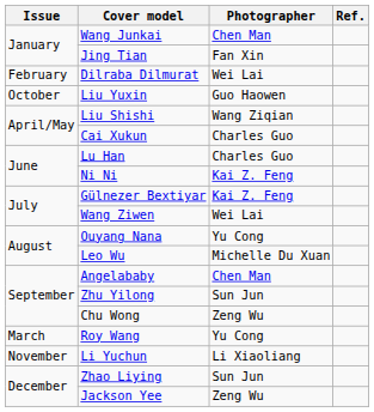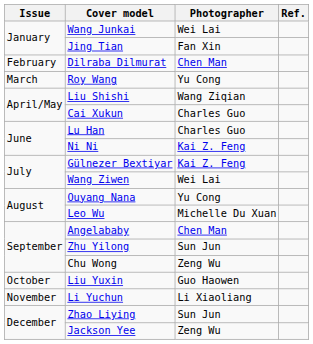 <table class="sortable wikitable">
 <tr>
 <th>Issue</th>
 <th>Cover model</th>
 <th>Photographer</th>
 <th>Ref.</th>
 </tr>
 <tr>
 <td rowspan="2">January</td>
 <td><a href='#'>Wang Junkai</a></td>
-<td><a href='#'>Chen Man</a></td>
+<td>Wei Lai</td>
 <td></td>
 </tr>
 <tr>
 <td><a href='#'>Jing Tian</a></td>
 <td>Fan Xin</td>
 <td></td>
 </tr>
 <tr>
 <td>February</td>
 <td><a href='#'>Dilraba Dilmurat</a></td>
-<td>Wei Lai</td>
+<td><a href='#'>Chen Man</a></td>
 <td></td>
 </tr>
 <tr>
-<td>October</td>
-<td><a href='#'>Liu Yuxin</a></td>
-<td>Guo Haowen</td>
+<td>March</td>
+<td><a href='#'>Roy Wang</a></td>
+<td>Yu Cong</td>
 <td></td>
 </tr>
 <tr>
 <td rowspan="2">April/May</td>
 <td><a href='#'>Liu Shishi</a></td>
 <td>Wang Ziqian</td>
 <td></td>
 </tr>
 <tr>
 <td><a href='#'>Cai Xukun</a></td>
 <td>Charles Guo</td>
 <td></td>
 </tr>
 <tr>
 <td rowspan="2">June</td>
 <td><a href='#'>Lu Han</a></td>
 <td>Charles Guo</td>
 <td></td>
 </tr>
 <tr>
 <td><a href='#'>Ni Ni</a></td>
 <td><a href='#'>Kai Z. Feng</a></td>
 <td></td>
 </tr>
 <tr>
 <td rowspan="2">July</td>
 <td><a href='#'>Gülnezer Bextiyar</a></td>
 <td><a href='#'>Kai Z. Feng</a></td>
 <td></td>
 </tr>
 <tr>
 <td><a href='#'>Wang Ziwen</a></td>
 <td>Wei Lai</td>
 <td></td>
 </tr>
 <tr>
 <td rowspan="2">August</td>
 <td><a href='#'>Ouyang Nana</a></td>
 <td>Yu Cong</td>
 <td></td>
 </tr>
 <tr>
 <td><a href='#'>Leo Wu</a></td>
 <td>Michelle Du Xuan</td>
 <td></td>
 </tr>
 <tr>
 <td rowspan="3">September</td>
 <td><a href='#'>Angelababy</a></td>
 <td><a href='#'>Chen Man</a></td>
 <td></td>
 </tr>
 <tr>
 <td><a href='#'>Zhu Yilong</a></td>
 <td>Sun Jun</td>
 <td></td>
 </tr>
 <tr>
 <td>Chu Wong</td>
 <td>Zeng Wu</td>
 <td></td>
 </tr>
 <tr>
-<td>March</td>
-<td><a href='#'>Roy Wang</a></td>
-<td>Yu Cong</td>
+<td>October</td>
+<td><a href='#'>Liu Yuxin</a></td>
+<td>Guo Haowen</td>
 <td></td>
 </tr>
 <tr>
 <td>November</td>
 <td><a href='#'>Li Yuchun</a></td>
 <td>Li Xiaoliang</td>
 <td></td>
 </tr>
 <tr>
 <td rowspan="2">December</td>
 <td><a href='#'>Zhao Liying</a></td>
 <td>Sun Jun</td>
 <td></td>
 </tr>
 <tr>
 <td><a href='#'>Jackson Yee</a></td>
 <td>Zeng Wu</td>
 <td></td>
 </tr>
 </table>
